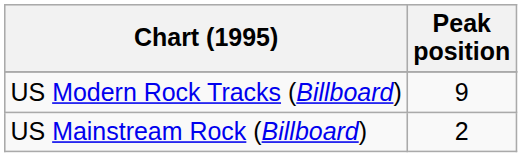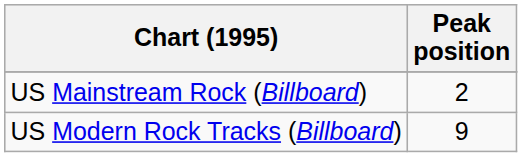 <table class="wikitable sortable">
 <tr>
 <th>Chart (1995)</th>
 <th>Peak<br>position</th>
 </tr>
 <tr>
 </tr>
 <tr>
 </tr>
 <tr>
+<td>US <a href='#'>Mainstream Rock</a> (<em><a href='#'>Billboard</a></em>)</td>
+<td align="center">2</td>
+</tr>
+<tr>
 <td>US <a href='#'>Modern Rock Tracks</a> (<em><a href='#'>Billboard</a></em>)</td>
 <td align="center">9</td>
 </tr>
-<tr>
-<td>US <a href='#'>Mainstream Rock</a> (<em><a href='#'>Billboard</a></em>)</td>
-<td align="center">2</td>
-</tr>
 </table>
